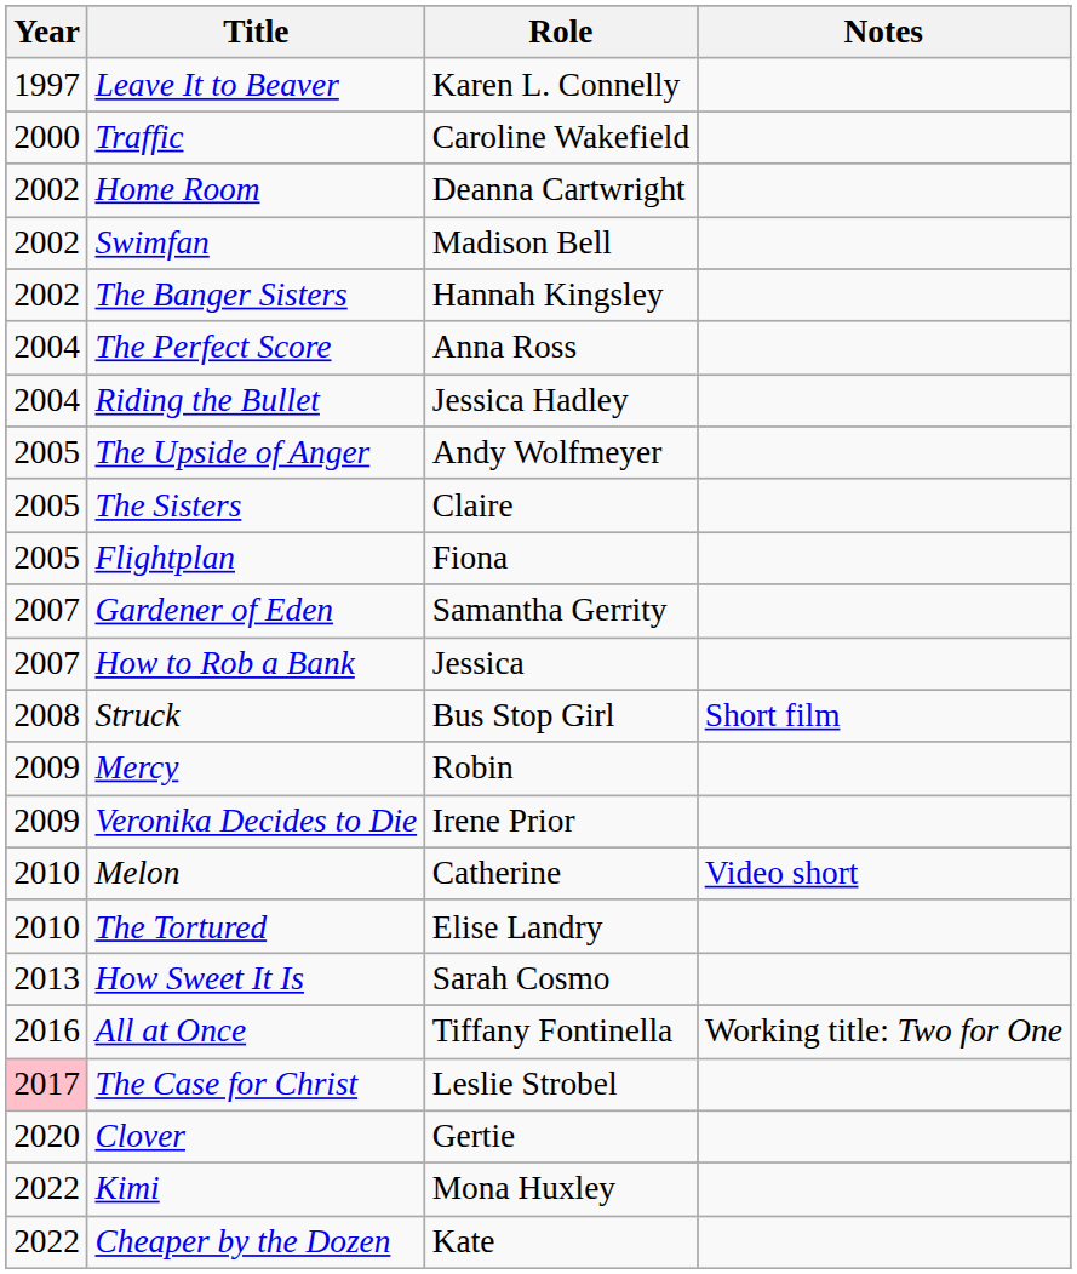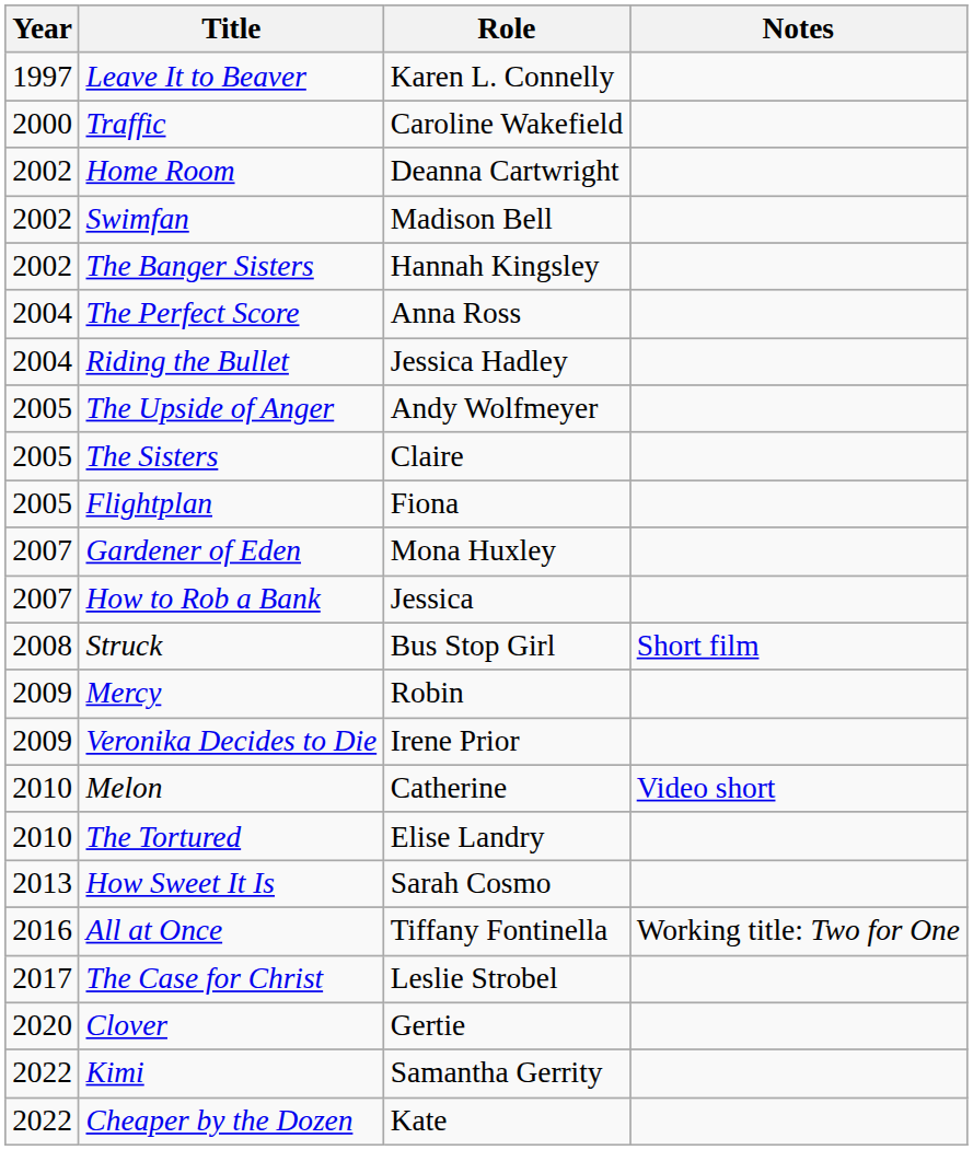 <table class="wikitable sortable">
 <tr>
 <th>Year</th>
 <th>Title</th>
 <th>Role</th>
 <th class="unsortable">Notes</th>
 </tr>
 <tr>
 <td>1997</td>
 <td><em><a href='#'>Leave It to Beaver</a></em></td>
 <td>Karen L. Connelly</td>
 <td></td>
 </tr>
 <tr>
 <td>2000</td>
 <td><em><a href='#'>Traffic</a></em></td>
 <td>Caroline Wakefield</td>
 <td></td>
 </tr>
 <tr>
 <td>2002</td>
 <td><em><a href='#'>Home Room</a></em></td>
 <td>Deanna Cartwright</td>
 <td></td>
 </tr>
 <tr>
 <td>2002</td>
 <td><em><a href='#'>Swimfan</a></em></td>
 <td>Madison Bell</td>
 <td></td>
 </tr>
 <tr>
 <td>2002</td>
 <td><em><a href='#'>The Banger Sisters</a></em></td>
 <td>Hannah Kingsley</td>
 <td></td>
 </tr>
 <tr>
 <td>2004</td>
 <td><em><a href='#'>The Perfect Score</a></em></td>
 <td>Anna Ross</td>
 <td></td>
 </tr>
 <tr>
 <td>2004</td>
 <td><em><a href='#'>Riding the Bullet</a></em></td>
 <td>Jessica Hadley</td>
 <td></td>
 </tr>
 <tr>
 <td>2005</td>
 <td><em><a href='#'>The Upside of Anger</a></em></td>
 <td>Andy Wolfmeyer</td>
 <td></td>
 </tr>
 <tr>
 <td>2005</td>
 <td><em><a href='#'>The Sisters</a></em></td>
 <td>Claire</td>
 <td></td>
 </tr>
 <tr>
 <td>2005</td>
 <td><em><a href='#'>Flightplan</a></em></td>
 <td>Fiona</td>
 <td></td>
 </tr>
 <tr>
 <td>2007</td>
 <td><em><a href='#'>Gardener of Eden</a></em></td>
-<td>Samantha Gerrity</td>
+<td>Mona Huxley</td>
 <td></td>
 </tr>
 <tr>
 <td>2007</td>
 <td><em><a href='#'>How to Rob a Bank</a></em></td>
 <td>Jessica</td>
 <td></td>
 </tr>
 <tr>
 <td>2008</td>
 <td><em>Struck</em></td>
 <td>Bus Stop Girl</td>
 <td><a href='#'>Short film</a></td>
 </tr>
 <tr>
 <td>2009</td>
 <td><em><a href='#'>Mercy</a></em></td>
 <td>Robin</td>
 <td></td>
 </tr>
 <tr>
 <td>2009</td>
 <td><em><a href='#'>Veronika Decides to Die</a></em></td>
 <td>Irene Prior</td>
 <td></td>
 </tr>
 <tr>
 <td>2010</td>
 <td><em>Melon</em></td>
 <td>Catherine</td>
 <td><a href='#'>Video short</a></td>
 </tr>
 <tr>
 <td>2010</td>
 <td><em><a href='#'>The Tortured</a></em></td>
 <td>Elise Landry</td>
 <td></td>
 </tr>
 <tr>
 <td>2013</td>
 <td><em><a href='#'>How Sweet It Is</a></em></td>
 <td>Sarah Cosmo</td>
 <td></td>
 </tr>
 <tr>
 <td>2016</td>
 <td><em><a href='#'>All at Once</a></em></td>
 <td>Tiffany Fontinella</td>
 <td>Working title: <em>Two for One</em></td>
 </tr>
 <tr>
-<td style="background: pink;">2017</td>
+<td>2017</td>
 <td><em><a href='#'>The Case for Christ</a></em></td>
 <td>Leslie Strobel</td>
 <td></td>
 </tr>
 <tr>
 <td>2020</td>
 <td><em><a href='#'>Clover</a></em></td>
 <td>Gertie</td>
 <td></td>
 </tr>
 <tr>
 <td>2022</td>
 <td><em><a href='#'>Kimi</a></em></td>
-<td>Mona Huxley</td>
+<td>Samantha Gerrity</td>
 <td></td>
 </tr>
 <tr>
 <td>2022</td>
 <td><em><a href='#'>Cheaper by the Dozen</a></em></td>
 <td>Kate</td>
 <td></td>
 </tr>
 </table>
